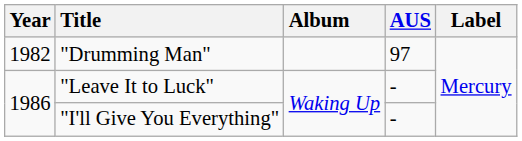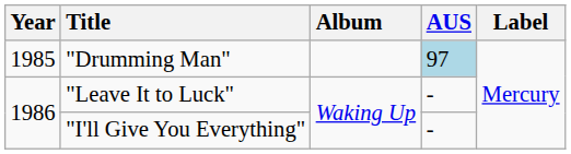 <table class="wikitable">
 <tr>
 <th style="text-align:left; vertical-align:top;">Year</th>
 <th style="text-align:left; vertical-align:top;">Title</th>
 <th style="text-align:left; vertical-align:top;">Album</th>
 <th align="center" valign="top"><a href='#'>AUS</a></th>
 <th style="text-align:center; vertical-align:top;">Label</th>
 </tr>
 <tr>
-<td style="text-align:left; vertical-align:top;">1982</td>
+<td style="text-align:left; vertical-align:top;">1985</td>
 <td style="text-align:left; vertical-align:top;">"Drumming Man"</td>
 <td></td>
-<td style="text-align:left; vertical-align:top;">97</td>
+<td style="background: lightblue; text-align:left; vertical-align:top;">97</td>
 <td rowspan="3"><a href='#'>Mercury</a></td>
 </tr>
 <tr>
 <td rowspan="2">1986</td>
 <td style="text-align:left; vertical-align:top;">"Leave It to Luck"</td>
 <td rowspan="2"><em><a href='#'>Waking Up</a></em></td>
 <td style="text-align:left; vertical-align:top;">-</td>
 </tr>
 <tr>
 <td style="text-align:left; vertical-align:top;">"I'll Give You Everything"</td>
 <td style="text-align:left; vertical-align:top;">-</td>
 </tr>
 </table>
